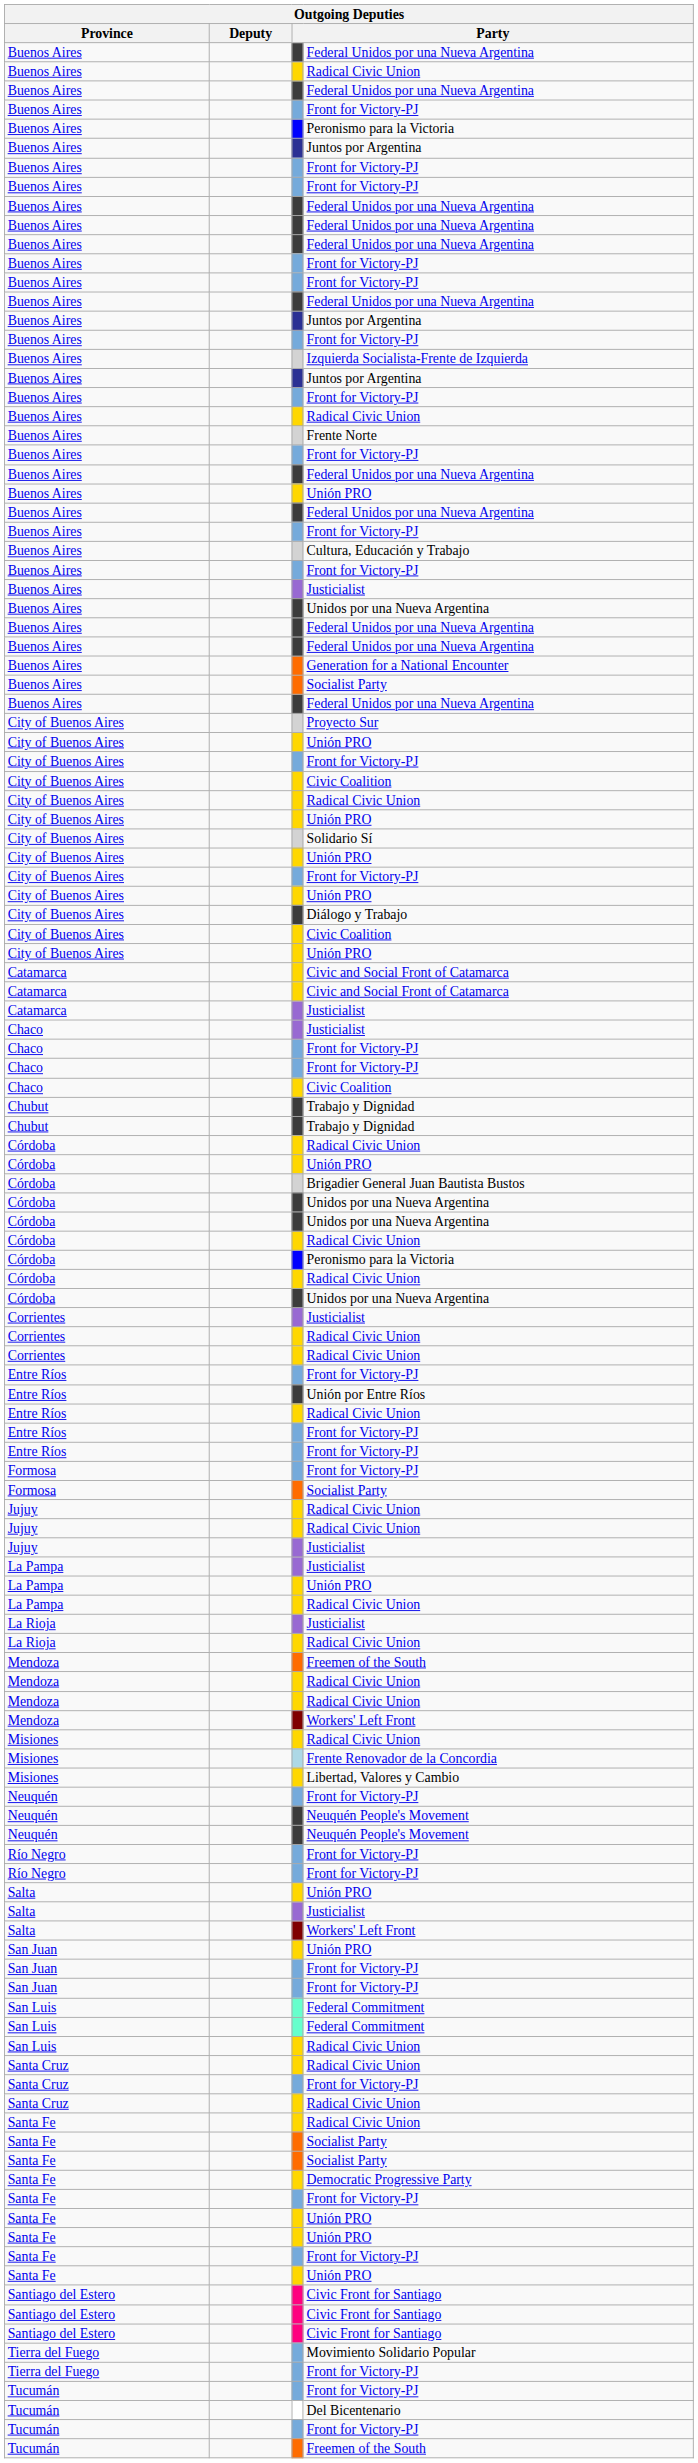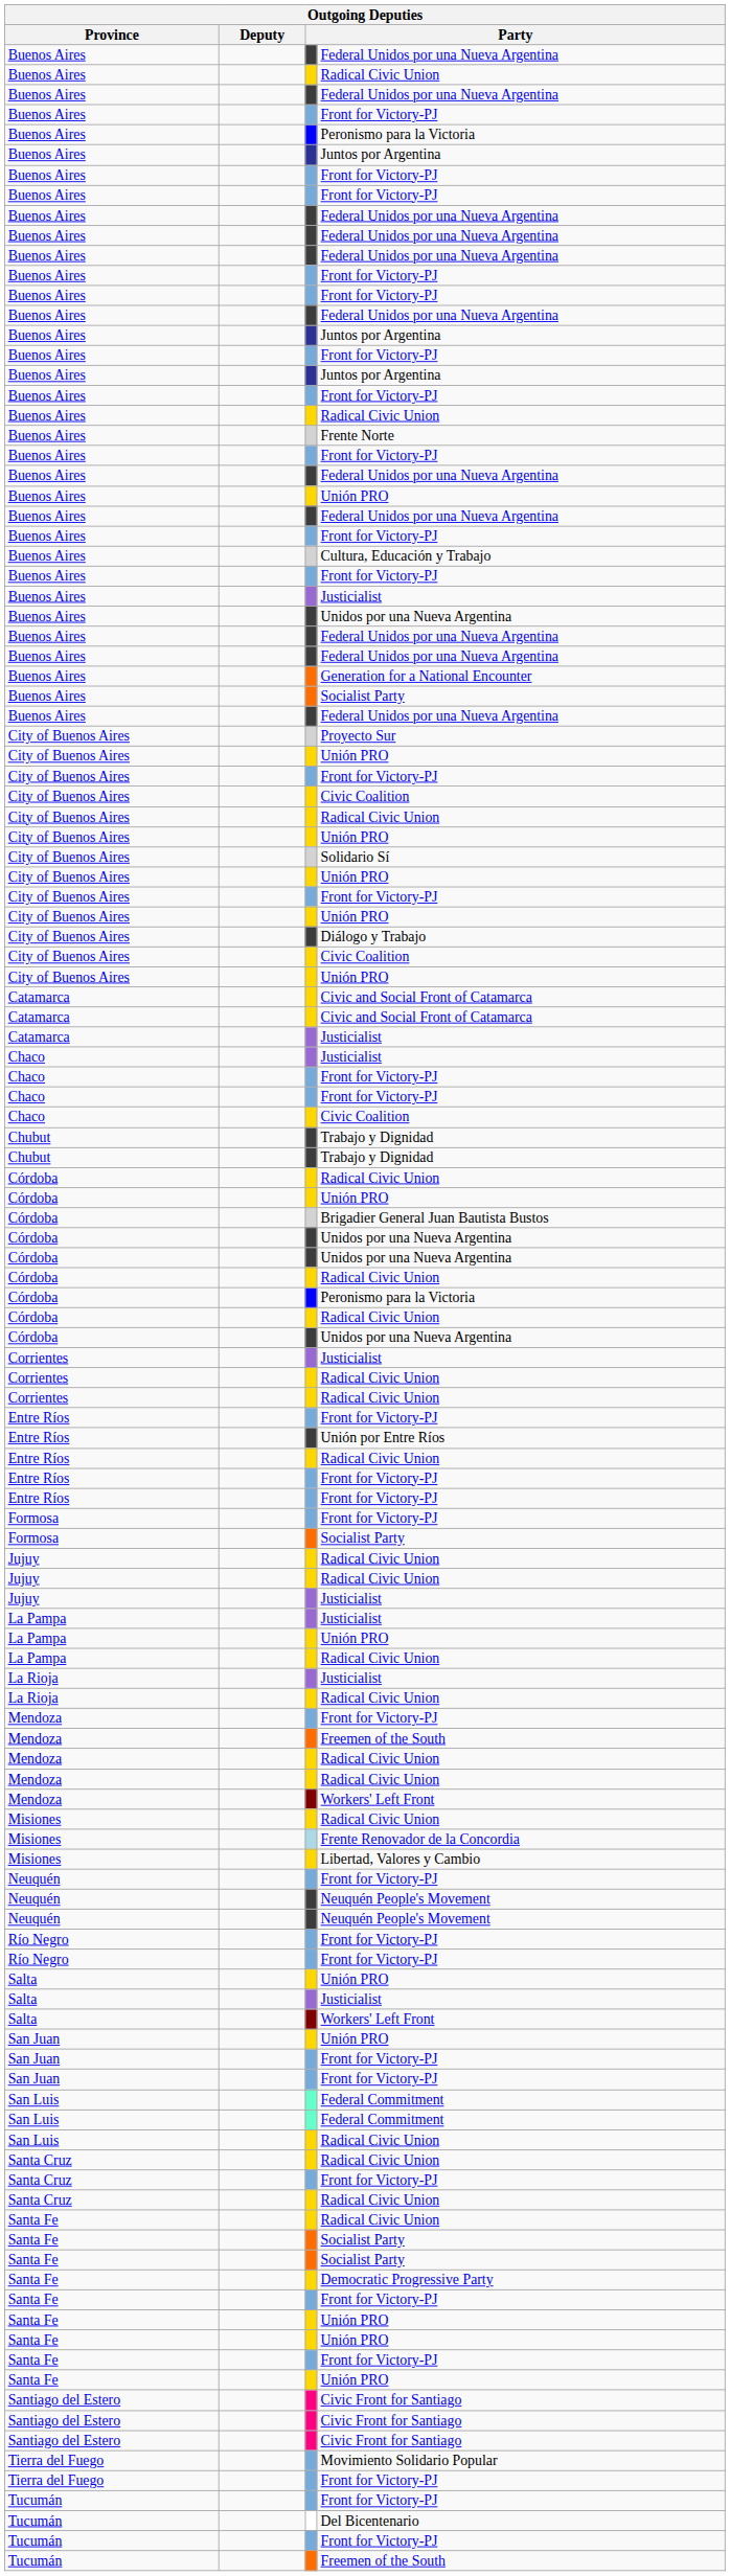 <table class="sortable wikitable collapsible collapsed" width=60% style="font-size:95%;line-height:14px;">
 <tr>
 <th width=60% colspan=4>Outgoing Deputies</th>
 </tr>
 <tr>
 <th>Province</th>
 <th>Deputy</th>
 <th colspan=2>Party</th>
 </tr>
 <tr>
 <td><a href='#'>Buenos Aires</a></td>
 <td></td>
 <td style="background-color: #3C3C3C" width=1%></td>
 <td><a href='#'>Federal Unidos por una Nueva Argentina</a></td>
 </tr>
 <tr>
 <td><a href='#'>Buenos Aires</a></td>
 <td></td>
 <td style="background-color: #FFD700"></td>
 <td><a href='#'>Radical Civic Union</a></td>
 </tr>
 <tr>
 <td><a href='#'>Buenos Aires</a></td>
 <td></td>
 <td style="background-color: #3C3C3C"></td>
 <td><a href='#'>Federal Unidos por una Nueva Argentina</a></td>
 </tr>
 <tr>
 <td><a href='#'>Buenos Aires</a></td>
 <td></td>
 <td style="background-color: #75AADB"></td>
 <td><a href='#'>Front for Victory-PJ</a></td>
 </tr>
 <tr>
 <td><a href='#'>Buenos Aires</a></td>
 <td></td>
 <td style="background-color: blue"></td>
 <td>Peronismo para la Victoria</td>
 </tr>
 <tr>
 <td><a href='#'>Buenos Aires</a></td>
 <td></td>
 <td style="background-color: #2B3094"></td>
 <td>Juntos por Argentina</td>
 </tr>
 <tr>
 <td><a href='#'>Buenos Aires</a></td>
 <td></td>
 <td style="background-color: #75AADB"></td>
 <td><a href='#'>Front for Victory-PJ</a></td>
 </tr>
 <tr>
 <td><a href='#'>Buenos Aires</a></td>
 <td></td>
 <td style="background-color: #75AADB"></td>
 <td><a href='#'>Front for Victory-PJ</a></td>
 </tr>
 <tr>
 <td><a href='#'>Buenos Aires</a></td>
 <td></td>
 <td style="background-color: #3C3C3C"></td>
 <td><a href='#'>Federal Unidos por una Nueva Argentina</a></td>
 </tr>
 <tr>
 <td><a href='#'>Buenos Aires</a></td>
 <td></td>
 <td style="background-color: #3C3C3C"></td>
 <td><a href='#'>Federal Unidos por una Nueva Argentina</a></td>
 </tr>
 <tr>
 <td><a href='#'>Buenos Aires</a></td>
 <td></td>
 <td style="background-color: #3C3C3C"></td>
 <td><a href='#'>Federal Unidos por una Nueva Argentina</a></td>
 </tr>
 <tr>
 <td><a href='#'>Buenos Aires</a></td>
 <td></td>
 <td style="background-color: #75AADB"></td>
 <td><a href='#'>Front for Victory-PJ</a></td>
 </tr>
 <tr>
 <td><a href='#'>Buenos Aires</a></td>
 <td></td>
 <td style="background-color: #75AADB"></td>
 <td><a href='#'>Front for Victory-PJ</a></td>
 </tr>
 <tr>
 <td><a href='#'>Buenos Aires</a></td>
 <td></td>
 <td style="background-color: #3C3C3C"></td>
 <td><a href='#'>Federal Unidos por una Nueva Argentina</a></td>
 </tr>
 <tr>
 <td><a href='#'>Buenos Aires</a></td>
 <td></td>
 <td style="background-color: #2B3094"></td>
 <td>Juntos por Argentina</td>
 </tr>
 <tr>
 <td><a href='#'>Buenos Aires</a></td>
 <td></td>
 <td style="background-color: #75AADB"></td>
 <td><a href='#'>Front for Victory-PJ</a></td>
-</tr>
-<tr>
-<td><a href='#'>Buenos Aires</a></td>
-<td></td>
-<td style="background-color: lightgray"></td>
-<td><a href='#'>Izquierda Socialista-Frente de Izquierda</a></td>
 </tr>
 <tr>
 <td><a href='#'>Buenos Aires</a></td>
 <td></td>
 <td style="background-color: #2B3094"></td>
 <td>Juntos por Argentina</td>
 </tr>
 <tr>
 <td><a href='#'>Buenos Aires</a></td>
 <td></td>
 <td style="background-color: #75AADB"></td>
 <td><a href='#'>Front for Victory-PJ</a></td>
 </tr>
 <tr>
 <td><a href='#'>Buenos Aires</a></td>
 <td></td>
 <td style="background-color: #FFD700"></td>
 <td><a href='#'>Radical Civic Union</a></td>
 </tr>
 <tr>
 <td><a href='#'>Buenos Aires</a></td>
 <td></td>
 <td style="background-color: lightgray"></td>
 <td>Frente Norte</td>
 </tr>
 <tr>
 <td><a href='#'>Buenos Aires</a></td>
 <td></td>
 <td style="background-color: #75AADB"></td>
 <td><a href='#'>Front for Victory-PJ</a></td>
 </tr>
 <tr>
 <td><a href='#'>Buenos Aires</a></td>
 <td></td>
 <td style="background-color: #3C3C3C"></td>
 <td><a href='#'>Federal Unidos por una Nueva Argentina</a></td>
 </tr>
 <tr>
 <td><a href='#'>Buenos Aires</a></td>
 <td></td>
 <td style="background-color: #FFD700"></td>
 <td><a href='#'>Unión PRO</a></td>
 </tr>
 <tr>
 <td><a href='#'>Buenos Aires</a></td>
 <td></td>
 <td style="background-color: #3C3C3C"></td>
 <td><a href='#'>Federal Unidos por una Nueva Argentina</a></td>
 </tr>
 <tr>
 <td><a href='#'>Buenos Aires</a></td>
 <td></td>
 <td style="background-color: #75AADB"></td>
 <td><a href='#'>Front for Victory-PJ</a></td>
 </tr>
 <tr>
 <td><a href='#'>Buenos Aires</a></td>
 <td></td>
 <td style="background-color: lightgray"></td>
 <td>Cultura, Educación y Trabajo</td>
 </tr>
 <tr>
 <td><a href='#'>Buenos Aires</a></td>
 <td></td>
 <td style="background-color: #75AADB"></td>
 <td><a href='#'>Front for Victory-PJ</a></td>
 </tr>
 <tr>
 <td><a href='#'>Buenos Aires</a></td>
 <td></td>
 <td style="background-color: #9869d2"></td>
 <td><a href='#'>Justicialist</a></td>
 </tr>
 <tr>
 <td><a href='#'>Buenos Aires</a></td>
 <td></td>
 <td style="background-color: #3C3C3C"></td>
 <td>Unidos por una Nueva Argentina</td>
 </tr>
 <tr>
 <td><a href='#'>Buenos Aires</a></td>
 <td></td>
 <td style="background-color: #3C3C3C"></td>
 <td><a href='#'>Federal Unidos por una Nueva Argentina</a></td>
 </tr>
 <tr>
 <td><a href='#'>Buenos Aires</a></td>
 <td></td>
 <td style="background-color: #3C3C3C"></td>
 <td><a href='#'>Federal Unidos por una Nueva Argentina</a></td>
 </tr>
 <tr>
 <td><a href='#'>Buenos Aires</a></td>
 <td></td>
 <td style="background-color: #ff6c00"></td>
 <td><a href='#'>Generation for a National Encounter</a></td>
 </tr>
 <tr>
 <td><a href='#'>Buenos Aires</a></td>
 <td></td>
 <td style="background-color: #ff6c00"></td>
 <td><a href='#'>Socialist Party</a></td>
 </tr>
 <tr>
 <td><a href='#'>Buenos Aires</a></td>
 <td></td>
 <td style="background-color: #3C3C3C"></td>
 <td><a href='#'>Federal Unidos por una Nueva Argentina</a></td>
 </tr>
 <tr>
 <td><a href='#'>City of Buenos Aires</a></td>
 <td></td>
 <td style="background-color: lightgray"></td>
 <td><a href='#'>Proyecto Sur</a></td>
 </tr>
 <tr>
 <td><a href='#'>City of Buenos Aires</a></td>
 <td></td>
 <td style="background-color: #FFD700"></td>
 <td><a href='#'>Unión PRO</a></td>
 </tr>
 <tr>
 <td><a href='#'>City of Buenos Aires</a></td>
 <td></td>
 <td style="background-color: #75AADB"></td>
 <td><a href='#'>Front for Victory-PJ</a></td>
 </tr>
 <tr>
 <td><a href='#'>City of Buenos Aires</a></td>
 <td></td>
 <td style="background-color: #FFD700"></td>
 <td><a href='#'>Civic Coalition</a></td>
 </tr>
 <tr>
 <td><a href='#'>City of Buenos Aires</a></td>
 <td></td>
 <td style="background-color: #FFD700"></td>
 <td><a href='#'>Radical Civic Union</a></td>
 </tr>
 <tr>
 <td><a href='#'>City of Buenos Aires</a></td>
 <td></td>
 <td style="background-color: #FFD700"></td>
 <td><a href='#'>Unión PRO</a></td>
 </tr>
 <tr>
 <td><a href='#'>City of Buenos Aires</a></td>
 <td></td>
 <td style="background-color: lightgray"></td>
 <td>Solidario Sí</td>
 </tr>
 <tr>
 <td><a href='#'>City of Buenos Aires</a></td>
 <td></td>
 <td style="background-color: #FFD700"></td>
 <td><a href='#'>Unión PRO</a></td>
 </tr>
 <tr>
 <td><a href='#'>City of Buenos Aires</a></td>
 <td></td>
 <td style="background-color: #75AADB"></td>
 <td><a href='#'>Front for Victory-PJ</a></td>
 </tr>
 <tr>
 <td><a href='#'>City of Buenos Aires</a></td>
 <td></td>
 <td style="background-color: #FFD700"></td>
 <td><a href='#'>Unión PRO</a></td>
 </tr>
 <tr>
 <td><a href='#'>City of Buenos Aires</a></td>
 <td></td>
 <td style="background-color: #3C3C3C"></td>
 <td>Diálogo y Trabajo</td>
 </tr>
 <tr>
 <td><a href='#'>City of Buenos Aires</a></td>
 <td></td>
 <td style="background-color: #FFD700"></td>
 <td><a href='#'>Civic Coalition</a></td>
 </tr>
 <tr>
 <td><a href='#'>City of Buenos Aires</a></td>
 <td></td>
 <td style="background-color: #FFD700"></td>
 <td><a href='#'>Unión PRO</a></td>
 </tr>
 <tr>
 <td><a href='#'>Catamarca</a></td>
 <td></td>
 <td style="background-color: #FFD700"></td>
 <td><a href='#'>Civic and Social Front of Catamarca</a></td>
 </tr>
 <tr>
 <td><a href='#'>Catamarca</a></td>
 <td></td>
 <td style="background-color: #FFD700"></td>
 <td><a href='#'>Civic and Social Front of Catamarca</a></td>
 </tr>
 <tr>
 <td><a href='#'>Catamarca</a></td>
 <td></td>
 <td style="background-color: #9869d2"></td>
 <td><a href='#'>Justicialist</a></td>
 </tr>
 <tr>
 <td><a href='#'>Chaco</a></td>
 <td></td>
 <td style="background-color: #9869d2"></td>
 <td><a href='#'>Justicialist</a></td>
 </tr>
 <tr>
 <td><a href='#'>Chaco</a></td>
 <td></td>
 <td style="background-color: #75AADB"></td>
 <td><a href='#'>Front for Victory-PJ</a></td>
 </tr>
 <tr>
 <td><a href='#'>Chaco</a></td>
 <td></td>
 <td style="background-color: #75AADB"></td>
 <td><a href='#'>Front for Victory-PJ</a></td>
 </tr>
 <tr>
 <td><a href='#'>Chaco</a></td>
 <td></td>
 <td style="background-color: #FFD700"></td>
 <td><a href='#'>Civic Coalition</a></td>
 </tr>
 <tr>
 <td><a href='#'>Chubut</a></td>
 <td></td>
 <td style="background-color: #3C3C3C"></td>
 <td>Trabajo y Dignidad</td>
 </tr>
 <tr>
 <td><a href='#'>Chubut</a></td>
 <td></td>
 <td style="background-color: #3C3C3C"></td>
 <td>Trabajo y Dignidad</td>
 </tr>
 <tr>
 <td><a href='#'>Córdoba</a></td>
 <td></td>
 <td style="background-color: #FFD700"></td>
 <td><a href='#'>Radical Civic Union</a></td>
 </tr>
 <tr>
 <td><a href='#'>Córdoba</a></td>
 <td></td>
 <td style="background-color: #FFD700"></td>
 <td><a href='#'>Unión PRO</a></td>
 </tr>
 <tr>
 <td><a href='#'>Córdoba</a></td>
 <td></td>
 <td style="background-color: lightgray"></td>
 <td>Brigadier General Juan Bautista Bustos</td>
 </tr>
 <tr>
 <td><a href='#'>Córdoba</a></td>
 <td></td>
 <td style="background-color: #3C3C3C"></td>
 <td>Unidos por una Nueva Argentina</td>
 </tr>
 <tr>
 <td><a href='#'>Córdoba</a></td>
 <td></td>
 <td style="background-color: #3C3C3C"></td>
 <td>Unidos por una Nueva Argentina</td>
 </tr>
 <tr>
 <td><a href='#'>Córdoba</a></td>
 <td></td>
 <td style="background-color: #FFD700"></td>
 <td><a href='#'>Radical Civic Union</a></td>
 </tr>
 <tr>
 <td><a href='#'>Córdoba</a></td>
 <td></td>
 <td style="background-color: blue"></td>
 <td>Peronismo para la Victoria</td>
 </tr>
 <tr>
 <td><a href='#'>Córdoba</a></td>
 <td></td>
 <td style="background-color: #FFD700"></td>
 <td><a href='#'>Radical Civic Union</a></td>
 </tr>
 <tr>
 <td><a href='#'>Córdoba</a></td>
 <td></td>
 <td style="background-color: #3C3C3C"></td>
 <td>Unidos por una Nueva Argentina</td>
 </tr>
 <tr>
 <td><a href='#'>Corrientes</a></td>
 <td></td>
 <td style="background-color: #9869d2"></td>
 <td><a href='#'>Justicialist</a></td>
 </tr>
 <tr>
 <td><a href='#'>Corrientes</a></td>
 <td></td>
 <td style="background-color: #FFD700"></td>
 <td><a href='#'>Radical Civic Union</a></td>
 </tr>
 <tr>
 <td><a href='#'>Corrientes</a></td>
 <td></td>
 <td style="background-color: #FFD700"></td>
 <td><a href='#'>Radical Civic Union</a></td>
 </tr>
 <tr>
 <td><a href='#'>Entre Ríos</a></td>
 <td></td>
 <td style="background-color: #75AADB"></td>
 <td><a href='#'>Front for Victory-PJ</a></td>
 </tr>
 <tr>
 <td><a href='#'>Entre Ríos</a></td>
 <td></td>
 <td style="background-color: #3C3C3C"></td>
 <td>Unión por Entre Ríos</td>
 </tr>
 <tr>
 <td><a href='#'>Entre Ríos</a></td>
 <td></td>
 <td style="background-color: #FFD700"></td>
 <td><a href='#'>Radical Civic Union</a></td>
 </tr>
 <tr>
 <td><a href='#'>Entre Ríos</a></td>
 <td></td>
 <td style="background-color: #75AADB"></td>
 <td><a href='#'>Front for Victory-PJ</a></td>
 </tr>
 <tr>
 <td><a href='#'>Entre Ríos</a></td>
 <td></td>
 <td style="background-color: #75AADB"></td>
 <td><a href='#'>Front for Victory-PJ</a></td>
 </tr>
 <tr>
 <td><a href='#'>Formosa</a></td>
 <td></td>
 <td style="background-color: #75AADB"></td>
 <td><a href='#'>Front for Victory-PJ</a></td>
 </tr>
 <tr>
 <td><a href='#'>Formosa</a></td>
 <td></td>
 <td style="background-color: #ff6c00"></td>
 <td><a href='#'>Socialist Party</a></td>
 </tr>
 <tr>
 <td><a href='#'>Jujuy</a></td>
 <td></td>
 <td style="background-color: #FFD700"></td>
 <td><a href='#'>Radical Civic Union</a></td>
 </tr>
 <tr>
 <td><a href='#'>Jujuy</a></td>
 <td></td>
 <td style="background-color: #FFD700"></td>
 <td><a href='#'>Radical Civic Union</a></td>
 </tr>
 <tr>
 <td><a href='#'>Jujuy</a></td>
 <td></td>
 <td style="background-color: #9869d2"></td>
 <td><a href='#'>Justicialist</a></td>
 </tr>
 <tr>
 <td><a href='#'>La Pampa</a></td>
 <td></td>
 <td style="background-color: #9869d2"></td>
 <td><a href='#'>Justicialist</a></td>
 </tr>
 <tr>
 <td><a href='#'>La Pampa</a></td>
 <td></td>
 <td style="background-color: #FFD700"></td>
 <td><a href='#'>Unión PRO</a></td>
 </tr>
 <tr>
 <td><a href='#'>La Pampa</a></td>
 <td></td>
 <td style="background-color: #FFD700"></td>
 <td><a href='#'>Radical Civic Union</a></td>
 </tr>
 <tr>
 <td><a href='#'>La Rioja</a></td>
 <td></td>
 <td style="background-color: #9869d2"></td>
 <td><a href='#'>Justicialist</a></td>
 </tr>
 <tr>
 <td><a href='#'>La Rioja</a></td>
 <td></td>
 <td style="background-color: #FFD700"></td>
 <td><a href='#'>Radical Civic Union</a></td>
 </tr>
 <tr>
 <td><a href='#'>Mendoza</a></td>
 <td></td>
+<td style="background-color: #75AADB"></td>
+<td><a href='#'>Front for Victory-PJ</a></td>
+</tr>
+<tr>
+<td><a href='#'>Mendoza</a></td>
+<td></td>
 <td style="background-color: #ff6c00"></td>
 <td><a href='#'>Freemen of the South</a></td>
 </tr>
 <tr>
 <td><a href='#'>Mendoza</a></td>
 <td></td>
 <td style="background-color: #FFD700"></td>
 <td><a href='#'>Radical Civic Union</a></td>
 </tr>
 <tr>
 <td><a href='#'>Mendoza</a></td>
 <td></td>
 <td style="background-color: #FFD700"></td>
 <td><a href='#'>Radical Civic Union</a></td>
 </tr>
 <tr>
 <td><a href='#'>Mendoza</a></td>
 <td></td>
 <td style="background-color: #800000"></td>
 <td><a href='#'>Workers' Left Front</a></td>
 </tr>
 <tr>
 <td><a href='#'>Misiones</a></td>
 <td></td>
 <td style="background-color: #FFD700"></td>
 <td><a href='#'>Radical Civic Union</a></td>
 </tr>
 <tr>
 <td><a href='#'>Misiones</a></td>
 <td></td>
 <td style="background-color: Lightblue"></td>
 <td><a href='#'>Frente Renovador de la Concordia</a></td>
 </tr>
 <tr>
 <td><a href='#'>Misiones</a></td>
 <td></td>
 <td style="background-color: #FFD700"></td>
 <td>Libertad, Valores y Cambio</td>
 </tr>
 <tr>
 <td><a href='#'>Neuquén</a></td>
 <td></td>
 <td style="background-color: #75AADB"></td>
 <td><a href='#'>Front for Victory-PJ</a></td>
 </tr>
 <tr>
 <td><a href='#'>Neuquén</a></td>
 <td></td>
 <td style="background-color: #3C3C3C"></td>
 <td><a href='#'>Neuquén People's Movement</a></td>
 </tr>
 <tr>
 <td><a href='#'>Neuquén</a></td>
 <td></td>
 <td style="background-color: #3C3C3C"></td>
 <td><a href='#'>Neuquén People's Movement</a></td>
 </tr>
 <tr>
 <td><a href='#'>Río Negro</a></td>
 <td></td>
 <td style="background-color: #75AADB"></td>
 <td><a href='#'>Front for Victory-PJ</a></td>
 </tr>
 <tr>
 <td><a href='#'>Río Negro</a></td>
 <td></td>
 <td style="background-color: #75AADB"></td>
 <td><a href='#'>Front for Victory-PJ</a></td>
 </tr>
 <tr>
 <td><a href='#'>Salta</a></td>
 <td></td>
 <td style="background-color: #FFD700"></td>
 <td><a href='#'>Unión PRO</a></td>
 </tr>
 <tr>
 <td><a href='#'>Salta</a></td>
 <td></td>
 <td style="background-color: #9869d2"></td>
 <td><a href='#'>Justicialist</a></td>
 </tr>
 <tr>
 <td><a href='#'>Salta</a></td>
 <td></td>
 <td style="background-color: #800000"></td>
 <td><a href='#'>Workers' Left Front</a></td>
 </tr>
 <tr>
 <td><a href='#'>San Juan</a></td>
 <td></td>
 <td style="background-color: #FFD700"></td>
 <td><a href='#'>Unión PRO</a></td>
 </tr>
 <tr>
 <td><a href='#'>San Juan</a></td>
 <td></td>
 <td style="background-color: #75AADB"></td>
 <td><a href='#'>Front for Victory-PJ</a></td>
 </tr>
 <tr>
 <td><a href='#'>San Juan</a></td>
 <td></td>
 <td style="background-color: #75AADB"></td>
 <td><a href='#'>Front for Victory-PJ</a></td>
 </tr>
 <tr>
 <td><a href='#'>San Luis</a></td>
 <td></td>
 <td style="background-color: #66FFCC"></td>
 <td><a href='#'>Federal Commitment</a></td>
 </tr>
 <tr>
 <td><a href='#'>San Luis</a></td>
 <td></td>
 <td style="background-color: #66FFCC"></td>
 <td><a href='#'>Federal Commitment</a></td>
 </tr>
 <tr>
 <td><a href='#'>San Luis</a></td>
 <td></td>
 <td style="background-color: #FFD700"></td>
 <td><a href='#'>Radical Civic Union</a></td>
 </tr>
 <tr>
 <td><a href='#'>Santa Cruz</a></td>
 <td></td>
 <td style="background-color: #FFD700"></td>
 <td><a href='#'>Radical Civic Union</a></td>
 </tr>
 <tr>
 <td><a href='#'>Santa Cruz</a></td>
 <td></td>
 <td style="background-color: #75AADB"></td>
 <td><a href='#'>Front for Victory-PJ</a></td>
 </tr>
 <tr>
 <td><a href='#'>Santa Cruz</a></td>
 <td></td>
 <td style="background-color: #FFD700"></td>
 <td><a href='#'>Radical Civic Union</a></td>
 </tr>
 <tr>
 <td><a href='#'>Santa Fe</a></td>
 <td></td>
 <td style="background-color: #FFD700"></td>
 <td><a href='#'>Radical Civic Union</a></td>
 </tr>
 <tr>
 <td><a href='#'>Santa Fe</a></td>
 <td></td>
 <td style="background-color: #ff6c00"></td>
 <td><a href='#'>Socialist Party</a></td>
 </tr>
 <tr>
 <td><a href='#'>Santa Fe</a></td>
 <td></td>
 <td style="background-color: #ff6c00"></td>
 <td><a href='#'>Socialist Party</a></td>
 </tr>
 <tr>
 <td><a href='#'>Santa Fe</a></td>
 <td></td>
 <td style="background-color: #FFD700"></td>
 <td><a href='#'>Democratic Progressive Party</a></td>
 </tr>
 <tr>
 <td><a href='#'>Santa Fe</a></td>
 <td></td>
 <td style="background-color: #75AADB"></td>
 <td><a href='#'>Front for Victory-PJ</a></td>
 </tr>
 <tr>
 <td><a href='#'>Santa Fe</a></td>
 <td></td>
 <td style="background-color: #FFD700"></td>
 <td><a href='#'>Unión PRO</a></td>
 </tr>
 <tr>
 <td><a href='#'>Santa Fe</a></td>
 <td></td>
 <td style="background-color: #FFD700"></td>
 <td><a href='#'>Unión PRO</a></td>
 </tr>
 <tr>
 <td><a href='#'>Santa Fe</a></td>
 <td></td>
 <td style="background-color: #75AADB"></td>
 <td><a href='#'>Front for Victory-PJ</a></td>
 </tr>
 <tr>
 <td><a href='#'>Santa Fe</a></td>
 <td></td>
 <td style="background-color: #FFD700"></td>
 <td><a href='#'>Unión PRO</a></td>
 </tr>
 <tr>
 <td><a href='#'>Santiago del Estero</a></td>
 <td></td>
 <td style="background-color: #FF0080"></td>
 <td><a href='#'>Civic Front for Santiago</a></td>
 </tr>
 <tr>
 <td><a href='#'>Santiago del Estero</a></td>
 <td></td>
 <td style="background-color: #FF0080"></td>
 <td><a href='#'>Civic Front for Santiago</a></td>
 </tr>
 <tr>
 <td><a href='#'>Santiago del Estero</a></td>
 <td></td>
 <td style="background-color: #FF0080"></td>
 <td><a href='#'>Civic Front for Santiago</a></td>
 </tr>
 <tr>
 <td><a href='#'>Tierra del Fuego</a></td>
 <td></td>
 <td style="background-color: #75AADB"></td>
 <td>Movimiento Solidario Popular</td>
 </tr>
 <tr>
 <td><a href='#'>Tierra del Fuego</a></td>
 <td></td>
 <td style="background-color: #75AADB"></td>
 <td><a href='#'>Front for Victory-PJ</a></td>
 </tr>
 <tr>
 <td><a href='#'>Tucumán</a></td>
 <td></td>
 <td style="background-color: #75AADB"></td>
 <td><a href='#'>Front for Victory-PJ</a></td>
 </tr>
 <tr>
 <td><a href='#'>Tucumán</a></td>
 <td></td>
 <td style="background-color: white"></td>
 <td>Del Bicentenario</td>
 </tr>
 <tr>
 <td><a href='#'>Tucumán</a></td>
 <td></td>
 <td style="background-color: #75AADB"></td>
 <td><a href='#'>Front for Victory-PJ</a></td>
 </tr>
 <tr>
 <td><a href='#'>Tucumán</a></td>
 <td></td>
 <td style="background-color: #ff6c00"></td>
 <td><a href='#'>Freemen of the South</a></td>
 </tr>
 </table>
